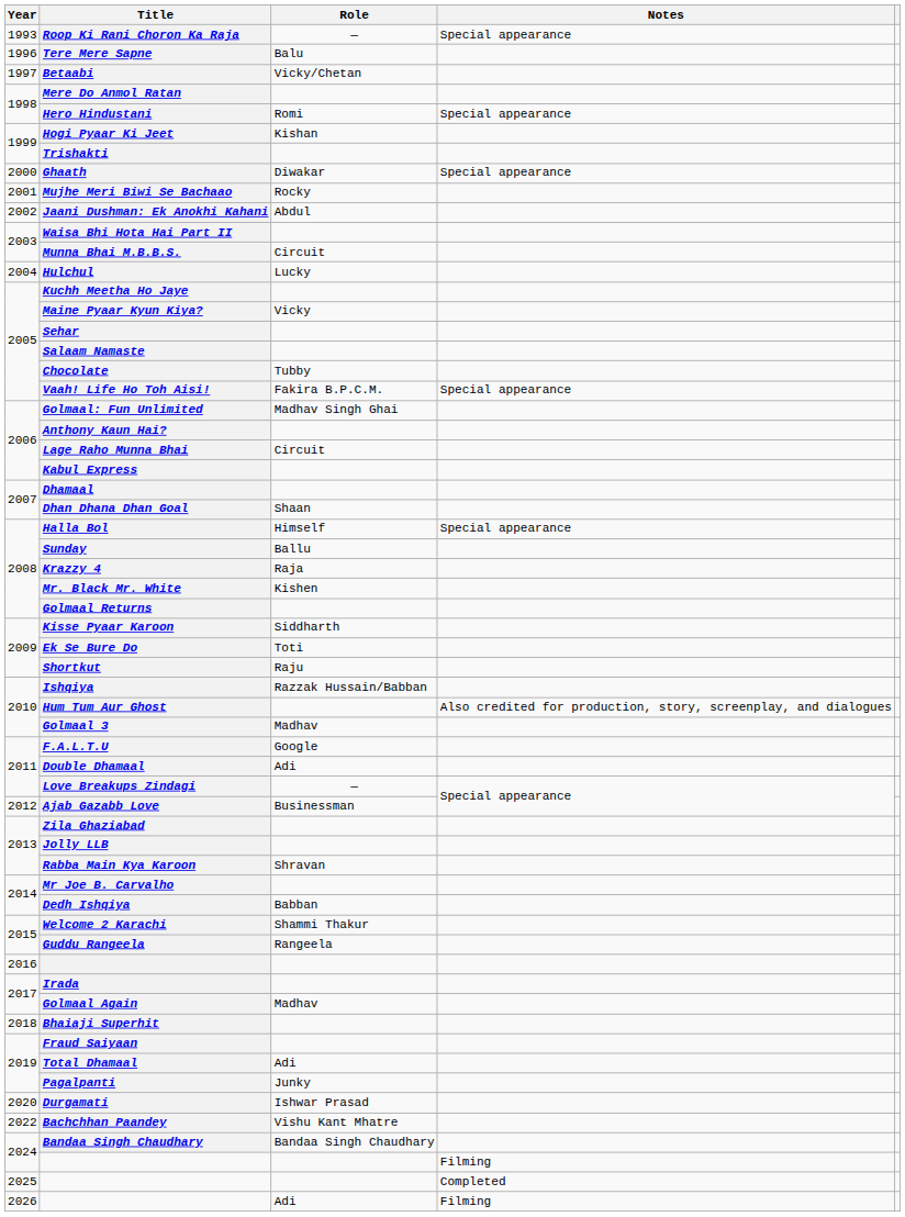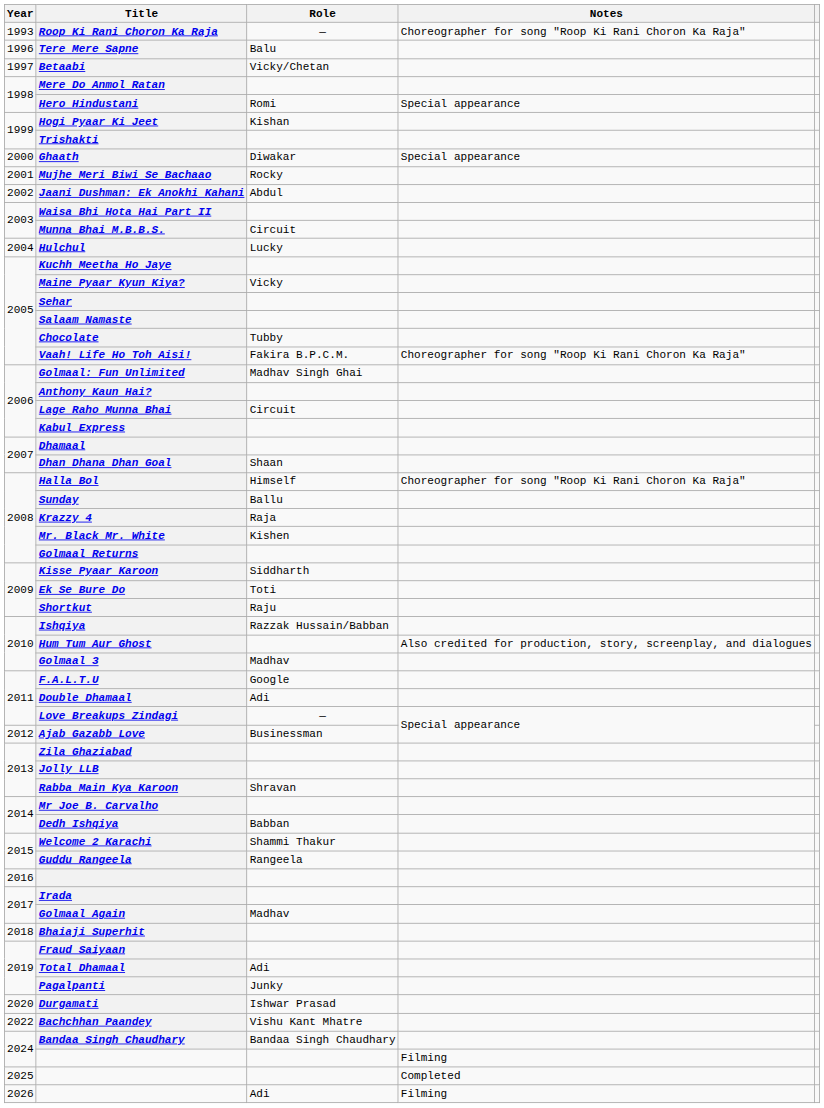 <table class="wikitable sortable plainrowheaders">
 <tr>
 <th scope="col">Year</th>
 <th scope="col">Title</th>
 <th scope="col">Role</th>
 <th scope="col" class="unsortable">Notes</th>
 <th scope="col" class="unsortable"></th>
 </tr>
 <tr>
 <td style="text-align:center;">1993</td>
 <th scope="row" style="text-align:left;"><em><a href='#'>Roop Ki Rani Choron Ka Raja</a></em></th>
 <td style="text-align:center;">—</td>
-<td>Special appearance</td>
+<td>Choreographer for song "Roop Ki Rani Choron Ka Raja"</td>
 <td style="text-align:center;"></td>
 </tr>
 <tr>
 <td style="text-align:center;">1996</td>
 <th scope="row" style="text-align:left;"><em><a href='#'>Tere Mere Sapne</a></em></th>
 <td>Balu</td>
 <td></td>
 <td style="text-align:center;"></td>
 </tr>
 <tr>
 <td style="text-align:center;">1997</td>
 <th scope="row" style="text-align:left;"><em><a href='#'>Betaabi</a></em></th>
 <td>Vicky/Chetan</td>
 <td></td>
 <td style="text-align:center;"></td>
 </tr>
 <tr>
 <td rowspan="2" style="text-align:center;">1998</td>
 <th scope="row" style="text-align:left;"><em><a href='#'>Mere Do Anmol Ratan</a></em></th>
 <td></td>
 <td></td>
 <td style="text-align:center;"></td>
 </tr>
 <tr>
 <th scope="row" style="text-align:left;"><em><a href='#'>Hero Hindustani</a></em></th>
 <td>Romi</td>
 <td>Special appearance</td>
 <td style="text-align:center;"></td>
 </tr>
 <tr>
 <td rowspan="2" style="text-align:center;">1999</td>
 <th scope="row" style="text-align:left;"><em><a href='#'>Hogi Pyaar Ki Jeet</a></em></th>
 <td>Kishan</td>
 <td></td>
 <td style="text-align:center;"></td>
 </tr>
 <tr>
 <th scope="row" style="text-align:left;"><em><a href='#'>Trishakti</a></em></th>
 <td></td>
 <td></td>
 <td style="text-align:center;"></td>
 </tr>
 <tr>
 <td style="text-align:center;">2000</td>
 <th scope="row" style="text-align:left;"><em><a href='#'>Ghaath</a></em></th>
 <td>Diwakar</td>
 <td>Special appearance</td>
 <td style="text-align:center;"></td>
 </tr>
 <tr>
 <td style="text-align:center;">2001</td>
 <th scope="row" style="text-align:left;"><em><a href='#'>Mujhe Meri Biwi Se Bachaao</a></em></th>
 <td>Rocky</td>
 <td></td>
 <td style="text-align:center;"></td>
 </tr>
 <tr>
 <td style="text-align:center;">2002</td>
 <th scope="row" style="text-align:left;"><em><a href='#'>Jaani Dushman: Ek Anokhi Kahani</a></em></th>
 <td>Abdul</td>
 <td></td>
 <td style="text-align:center;"></td>
 </tr>
 <tr>
 <td rowspan="2" style="text-align:center;">2003</td>
 <th scope="row" style="text-align:left;"><em><a href='#'>Waisa Bhi Hota Hai Part II</a></em></th>
 <td></td>
 <td></td>
 <td style="text-align:center;"></td>
 </tr>
 <tr>
 <th scope="row" style="text-align:left;"><em><a href='#'>Munna Bhai M.B.B.S.</a></em></th>
 <td>Circuit</td>
 <td></td>
 <td style="text-align:center;"></td>
 </tr>
 <tr>
 <td style="text-align:center;">2004</td>
 <th scope="row" style="text-align:left;"><em><a href='#'>Hulchul</a></em></th>
 <td>Lucky</td>
 <td></td>
 <td style="text-align:center;"></td>
 </tr>
 <tr>
 <td rowspan="6" style="text-align:center;">2005</td>
 <th scope="row" style="text-align:left;"><em><a href='#'>Kuchh Meetha Ho Jaye</a></em></th>
 <td></td>
 <td></td>
 <td style="text-align:center;"></td>
 </tr>
 <tr>
 <th scope="row" style="text-align:left;"><em><a href='#'>Maine Pyaar Kyun Kiya?</a></em></th>
 <td>Vicky</td>
 <td></td>
 <td style="text-align:center;"></td>
 </tr>
 <tr>
 <th scope="row" style="text-align:left;"><em><a href='#'>Sehar</a></em></th>
 <td></td>
 <td></td>
 <td style="text-align:center;"></td>
 </tr>
 <tr>
 <th scope="row" style="text-align:left;"><em><a href='#'>Salaam Namaste</a></em></th>
 <td></td>
 <td></td>
 <td style="text-align:center;"></td>
 </tr>
 <tr>
 <th scope="row" style="text-align:left;"><em><a href='#'>Chocolate</a></em></th>
 <td>Tubby</td>
 <td></td>
 <td style="text-align:center;"></td>
 </tr>
 <tr>
 <th scope="row" style="text-align:left;"><em><a href='#'>Vaah! Life Ho Toh Aisi!</a></em></th>
 <td>Fakira B.P.C.M.</td>
-<td>Special appearance</td>
+<td>Choreographer for song "Roop Ki Rani Choron Ka Raja"</td>
 <td style="text-align:center;"></td>
 </tr>
 <tr>
 <td rowspan="4" style="text-align:center;">2006</td>
 <th scope="row" style="text-align:left;"><em><a href='#'>Golmaal: Fun Unlimited</a></em></th>
 <td>Madhav Singh Ghai</td>
 <td></td>
 <td style="text-align:center;"></td>
 </tr>
 <tr>
 <th scope="row" style="text-align:left;"><em><a href='#'>Anthony Kaun Hai?</a></em></th>
 <td></td>
 <td></td>
 <td style="text-align:center;"></td>
 </tr>
 <tr>
 <th scope="row" style="text-align:left;"><em><a href='#'>Lage Raho Munna Bhai</a></em></th>
 <td>Circuit</td>
 <td></td>
 <td style="text-align:center;"></td>
 </tr>
 <tr>
 <th scope="row" style="text-align:left;"><em><a href='#'>Kabul Express</a></em></th>
 <td></td>
 <td></td>
 <td style="text-align:center;"></td>
 </tr>
 <tr>
 <td rowspan="2" style="text-align:center;">2007</td>
 <th scope="row" style="text-align:left;"><em><a href='#'>Dhamaal</a></em></th>
 <td></td>
 <td></td>
 <td style="text-align:center;"></td>
 </tr>
 <tr>
 <th scope="row" style="text-align:left;"><em><a href='#'>Dhan Dhana Dhan Goal</a></em></th>
 <td>Shaan</td>
 <td></td>
 <td style="text-align:center;"></td>
 </tr>
 <tr>
 <td rowspan="5" style="text-align:center;">2008</td>
 <th scope="row" style="text-align:left;"><em><a href='#'>Halla Bol</a></em></th>
 <td>Himself</td>
-<td>Special appearance</td>
+<td>Choreographer for song "Roop Ki Rani Choron Ka Raja"</td>
 <td style="text-align:center;"></td>
 </tr>
 <tr>
 <th scope="row" style="text-align:left;"><em><a href='#'>Sunday</a></em></th>
 <td>Ballu</td>
 <td></td>
 <td style="text-align:center;"></td>
 </tr>
 <tr>
 <th scope="row" style="text-align:left;"><em><a href='#'>Krazzy 4</a></em></th>
 <td>Raja</td>
 <td></td>
 <td style="text-align:center;"></td>
 </tr>
 <tr>
 <th scope="row" style="text-align:left;"><em><a href='#'>Mr. Black Mr. White</a></em></th>
 <td>Kishen</td>
 <td></td>
 <td style="text-align:center;"></td>
 </tr>
 <tr>
 <th scope="row" style="text-align:left;"><em><a href='#'>Golmaal Returns</a></em></th>
 <td></td>
 <td></td>
 <td style="text-align:center;"></td>
 </tr>
 <tr>
 <td rowspan="3" style="text-align:center;">2009</td>
 <th scope="row" style="text-align:left;"><em><a href='#'>Kisse Pyaar Karoon</a></em></th>
 <td>Siddharth</td>
 <td></td>
 <td style="text-align:center;"></td>
 </tr>
 <tr>
 <th scope="row" style="text-align:left;"><em><a href='#'>Ek Se Bure Do</a></em></th>
 <td>Toti</td>
 <td></td>
 <td style="text-align:center;"></td>
 </tr>
 <tr>
 <th scope="row" style="text-align:left;"><em><a href='#'>Shortkut</a></em></th>
 <td>Raju</td>
 <td></td>
 <td style="text-align:center;"></td>
 </tr>
 <tr>
 <td rowspan="3" style="text-align:center;">2010</td>
 <th scope="row" style="text-align:left;"><em><a href='#'>Ishqiya</a></em></th>
 <td>Razzak Hussain/Babban</td>
 <td></td>
 <td style="text-align:center;"></td>
 </tr>
 <tr>
 <th scope="row" style="text-align:left;"><em><a href='#'>Hum Tum Aur Ghost</a></em></th>
 <td></td>
 <td>Also credited for production, story, screenplay, and dialogues</td>
 <td style="text-align:center;"></td>
 </tr>
 <tr>
 <th scope="row" style="text-align:left;"><em><a href='#'>Golmaal 3</a></em></th>
 <td>Madhav</td>
 <td></td>
 <td style="text-align:center;"></td>
 </tr>
 <tr>
 <td rowspan="3" style="text-align:center;">2011</td>
 <th scope="row" style="text-align:left;"><em><a href='#'>F.A.L.T.U</a></em></th>
 <td>Google</td>
 <td></td>
 <td style="text-align:center;"></td>
 </tr>
 <tr>
 <th scope="row" style="text-align:left;"><em><a href='#'>Double Dhamaal</a></em></th>
 <td>Adi</td>
 <td></td>
 <td style="text-align:center;"></td>
 </tr>
 <tr>
 <th scope="row" style="text-align:left;"><em><a href='#'>Love Breakups Zindagi</a></em></th>
 <td style="text-align:center;">—</td>
 <td rowspan="2">Special appearance</td>
 <td style="text-align:center;"></td>
 </tr>
 <tr>
 <td style="text-align:center;">2012</td>
 <th scope="row" style="text-align:left;"><em><a href='#'>Ajab Gazabb Love</a></em></th>
 <td>Businessman</td>
 <td style="text-align:center;"></td>
 </tr>
 <tr>
 <td rowspan="3" style="text-align:center;">2013</td>
 <th scope="row" style="text-align:left;"><em><a href='#'>Zila Ghaziabad</a></em></th>
 <td></td>
 <td></td>
 <td style="text-align:center;"></td>
 </tr>
 <tr>
 <th scope="row" style="text-align:left;"><em><a href='#'>Jolly LLB</a></em></th>
 <td></td>
 <td></td>
 <td style="text-align:center;"></td>
 </tr>
 <tr>
 <th scope="row" style="text-align:left;"><em><a href='#'>Rabba Main Kya Karoon</a></em></th>
 <td>Shravan</td>
 <td></td>
 <td style="text-align:center;"></td>
 </tr>
 <tr>
 <td rowspan="2" style="text-align:center;">2014</td>
 <th scope="row" style="text-align:left;"><em><a href='#'>Mr Joe B. Carvalho</a></em></th>
 <td></td>
 <td></td>
 <td style="text-align:center;"></td>
 </tr>
 <tr>
 <th scope="row" style="text-align:left;"><em><a href='#'>Dedh Ishqiya</a></em></th>
 <td>Babban</td>
 <td></td>
 <td style="text-align:center;"></td>
 </tr>
 <tr>
 <td rowspan="2" style="text-align:center;">2015</td>
 <th scope="row" style="text-align:left;"><em><a href='#'>Welcome 2 Karachi</a></em></th>
 <td>Shammi Thakur</td>
 <td></td>
 <td style="text-align:center;"></td>
 </tr>
 <tr>
 <th scope="row" style="text-align:left;"><em><a href='#'>Guddu Rangeela</a></em></th>
 <td>Rangeela</td>
 <td></td>
 <td style="text-align:center;"></td>
 </tr>
 <tr>
 <td style="text-align:center;">2016</td>
 <th scope="row" style="text-align:left;"><em></em></th>
 <td></td>
 <td></td>
 <td style="text-align:center;"></td>
 </tr>
 <tr>
 <td rowspan="2" style="text-align:center;">2017</td>
 <th scope="row" style="text-align:left;"><em><a href='#'>Irada</a></em></th>
 <td></td>
 <td></td>
 <td style="text-align:center;"></td>
 </tr>
 <tr>
 <th scope="row" style="text-align:left;"><em><a href='#'>Golmaal Again</a></em></th>
 <td>Madhav</td>
 <td></td>
 <td style="text-align:center;"></td>
 </tr>
 <tr>
 <td style="text-align:center;">2018</td>
 <th scope="row" style="text-align:left;"><em><a href='#'>Bhaiaji Superhit</a></em></th>
 <td></td>
 <td></td>
 <td style="text-align:center;"></td>
 </tr>
 <tr>
 <td rowspan="3" style="text-align:center;">2019</td>
 <th scope="row" style="text-align:left;"><em><a href='#'>Fraud Saiyaan</a></em></th>
 <td></td>
 <td></td>
 <td style="text-align:center;"></td>
 </tr>
 <tr>
 <th scope="row" style="text-align:left;"><em><a href='#'>Total Dhamaal</a></em></th>
 <td>Adi</td>
 <td></td>
 <td style="text-align:center;"></td>
 </tr>
 <tr>
 <th scope="row" style="text-align:left;"><em><a href='#'>Pagalpanti</a></em></th>
 <td>Junky</td>
 <td></td>
 <td style="text-align:center;"></td>
 </tr>
 <tr>
 <td>2020</td>
 <th scope="row" style="text-align:left;"><em><a href='#'>Durgamati</a></em></th>
 <td>Ishwar Prasad</td>
 <td></td>
 <td></td>
 </tr>
 <tr>
 <td>2022</td>
 <th scope="row" style="text-align:left;"><em><a href='#'>Bachchhan Paandey</a></em></th>
 <td>Vishu Kant Mhatre</td>
 <td></td>
 <td></td>
 </tr>
 <tr>
 <td rowspan="2">2024</td>
 <th scope="row" style="text-align:left;"><em><a href='#'>Bandaa Singh Chaudhary</a></em></th>
 <td>Bandaa Singh Chaudhary</td>
 <td></td>
 <td></td>
 </tr>
 <tr>
 <td></td>
 <td></td>
 <td>Filming</td>
 <td style="text-align:center;"></td>
 </tr>
 <tr>
 <td>2025</td>
 <td></td>
 <td></td>
 <td>Completed</td>
 <td style="text-align:center;"></td>
 </tr>
 <tr>
 <td>2026</td>
 <td></td>
 <td>Adi</td>
 <td>Filming</td>
 <td style="text-align:center;"></td>
 </tr>
 </table>
